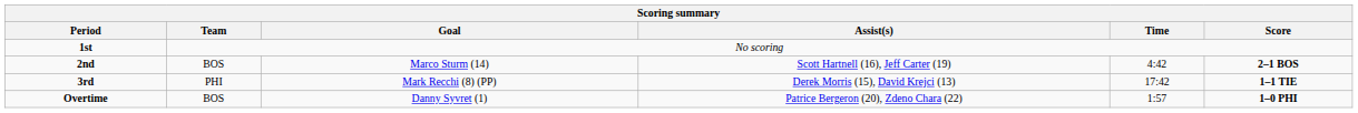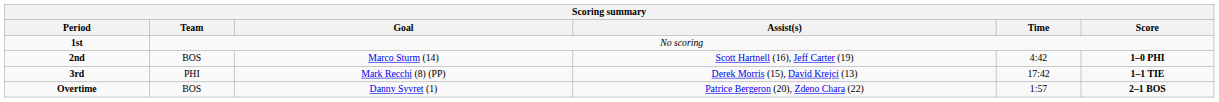 <table style="width:100%;" class="wikitable">
 <tr>
 <th colspan=6>Scoring summary</th>
 </tr>
 <tr>
 <th style="width:12%;">Period</th>
 <th style="width:7%;">Team</th>
 <th style="width:28%;">Goal</th>
 <th style="width:35%;">Assist(s)</th>
 <th style="width:7%;">Time</th>
 <th style="width:11%;">Score</th>
 </tr>
 <tr>
 <td align=center><strong>1st</strong></td>
 <td colspan=5 align=center><em>No scoring</em></td>
 </tr>
 <tr>
 <td align=center><strong>2nd</strong></td>
 <td align=center>BOS</td>
 <td align=center><a href='#'>Marco Sturm</a> (14)</td>
 <td align=center><a href='#'>Scott Hartnell</a> (16), <a href='#'>Jeff Carter</a> (19)</td>
 <td align=center>4:42</td>
-<td align=center><strong>2–1 BOS</strong></td>
+<td align=center><strong>1–0 PHI</strong></td>
 </tr>
 <tr>
 <td align=center><strong>3rd</strong></td>
 <td align=center>PHI</td>
 <td align=center><a href='#'>Mark Recchi</a> (8) (PP)</td>
 <td align=center><a href='#'>Derek Morris</a> (15), <a href='#'>David Krejci</a> (13)</td>
 <td align=center>17:42</td>
 <td align=center><strong>1–1 TIE</strong></td>
 </tr>
 <tr>
 <td align=center><strong>Overtime</strong></td>
 <td align=center>BOS</td>
 <td align=center><a href='#'>Danny Syvret</a> (1)</td>
 <td align=center><a href='#'>Patrice Bergeron</a> (20), <a href='#'>Zdeno Chara</a> (22)</td>
 <td align=center>1:57</td>
-<td align=center><strong>1–0 PHI</strong></td>
+<td align=center><strong>2–1 BOS</strong></td>
 </tr>
 </table>
